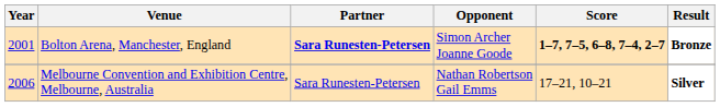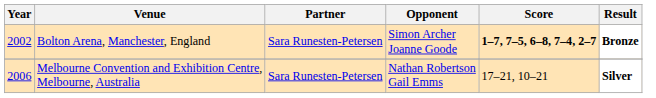 <table class="sortable wikitable" style="font-size: 90%;">
 <tr>
 <th>Year</th>
 <th>Venue</th>
 <th>Partner</th>
 <th>Opponent</th>
 <th>Score</th>
 <th>Result</th>
 </tr>
 <tr style="background:#FFE4B5">
-<td align="center"><a href='#'>2001</a></td>
+<td align="center"><a href='#'>2002</a></td>
 <td align="left"><a href='#'>Bolton Arena</a>, <a href='#'>Manchester</a>, England</td>
-<td align="left"><strong> <a href='#'>Sara Runesten-Petersen</a></strong></td>
+<td align="left"> <a href='#'>Sara Runesten-Petersen</a></td>
 <td align="left"> <a href='#'>Simon Archer</a> <br>  <a href='#'>Joanne Goode</a></td>
 <td align="left"><strong>1–7, 7–5, 6–8, 7–4, 2–7</strong></td>
 <td style="text-align:left; background:white"> <strong>Bronze</strong></td>
 </tr>
 <tr>
 </tr>
 <tr style="background:#FFE4B5">
 <td align="center"><a href='#'>2006</a></td>
 <td align="left"><a href='#'>Melbourne Convention and Exhibition Centre</a>, <br> <a href='#'>Melbourne</a>, <a href='#'>Australia</a></td>
 <td align="left"> <a href='#'>Sara Runesten-Petersen</a></td>
 <td align="left"> <a href='#'>Nathan Robertson</a><br> <a href='#'>Gail Emms</a></td>
 <td align="left">17–21, 10–21</td>
 <td style="text-align:left; background:white"> <strong>Silver</strong></td>
 </tr>
 </table>
